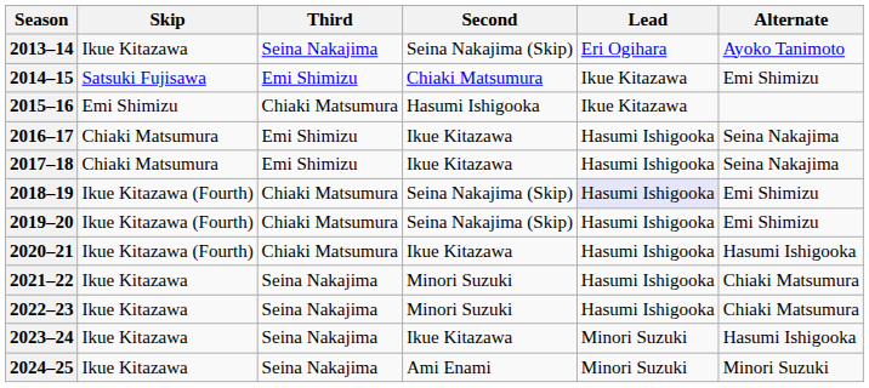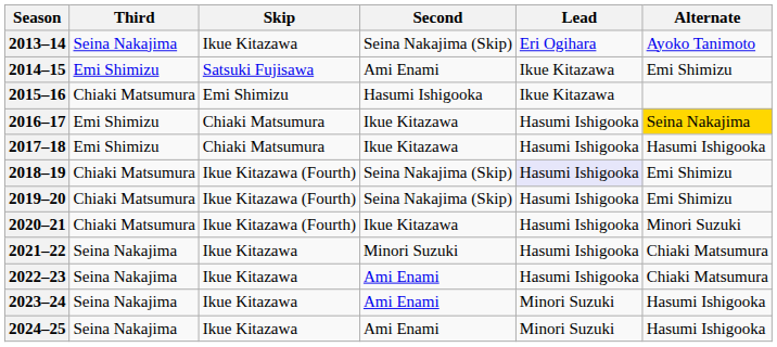 <table class="wikitable">
 <tr>
 <th scope="col">Season</th>
+<th scope="col">Third</th>
 <th scope="col">Skip</th>
-<th scope="col">Third</th>
 <th scope="col">Second</th>
 <th scope="col">Lead</th>
 <th scope="col">Alternate</th>
 </tr>
 <tr>
 <th scope="row">2013–14</th>
+<td><a href='#'>Seina Nakajima</a></td>
 <td>Ikue Kitazawa</td>
-<td><a href='#'>Seina Nakajima</a></td>
 <td>Seina Nakajima (Skip)</td>
 <td><a href='#'>Eri Ogihara</a></td>
 <td><a href='#'>Ayoko Tanimoto</a></td>
 </tr>
 <tr>
 <th scope="row">2014–15</th>
+<td><a href='#'>Emi Shimizu</a></td>
 <td><a href='#'>Satsuki Fujisawa</a></td>
-<td><a href='#'>Emi Shimizu</a></td>
-<td><a href='#'>Chiaki Matsumura</a></td>
+<td>Ami Enami</td>
 <td>Ikue Kitazawa</td>
 <td>Emi Shimizu</td>
 </tr>
 <tr>
 <th scope="row">2015–16</th>
+<td>Chiaki Matsumura</td>
 <td>Emi Shimizu</td>
-<td>Chiaki Matsumura</td>
 <td>Hasumi Ishigooka</td>
 <td>Ikue Kitazawa</td>
 <td></td>
 </tr>
 <tr>
 <th scope="row">2016–17</th>
+<td>Emi Shimizu</td>
 <td>Chiaki Matsumura</td>
-<td>Emi Shimizu</td>
 <td>Ikue Kitazawa</td>
 <td>Hasumi Ishigooka</td>
-<td>Seina Nakajima</td>
+<td style="background: gold;">Seina Nakajima</td>
 </tr>
 <tr>
 <th scope="row">2017–18</th>
+<td>Emi Shimizu</td>
 <td>Chiaki Matsumura</td>
-<td>Emi Shimizu</td>
 <td>Ikue Kitazawa</td>
 <td>Hasumi Ishigooka</td>
-<td>Seina Nakajima</td>
+<td>Hasumi Ishigooka</td>
 </tr>
 <tr>
 <th scope="row">2018–19</th>
+<td>Chiaki Matsumura</td>
 <td>Ikue Kitazawa (Fourth)</td>
-<td>Chiaki Matsumura</td>
 <td>Seina Nakajima (Skip)</td>
 <td style="background: lavender;">Hasumi Ishigooka</td>
 <td>Emi Shimizu</td>
 </tr>
 <tr>
 <th scope="row">2019–20</th>
+<td>Chiaki Matsumura</td>
 <td>Ikue Kitazawa (Fourth)</td>
-<td>Chiaki Matsumura</td>
 <td>Seina Nakajima (Skip)</td>
 <td>Hasumi Ishigooka</td>
 <td>Emi Shimizu</td>
 </tr>
 <tr>
 <th scope="row">2020–21</th>
+<td>Chiaki Matsumura</td>
 <td>Ikue Kitazawa (Fourth)</td>
-<td>Chiaki Matsumura</td>
 <td>Ikue Kitazawa</td>
 <td>Hasumi Ishigooka</td>
-<td>Hasumi Ishigooka</td>
+<td>Minori Suzuki</td>
 </tr>
 <tr>
 <th scope="row">2021–22</th>
+<td>Seina Nakajima</td>
 <td>Ikue Kitazawa</td>
-<td>Seina Nakajima</td>
 <td>Minori Suzuki</td>
 <td>Hasumi Ishigooka</td>
 <td>Chiaki Matsumura</td>
 </tr>
 <tr>
 <th scope="row">2022–23</th>
+<td>Seina Nakajima</td>
 <td>Ikue Kitazawa</td>
-<td>Seina Nakajima</td>
-<td>Minori Suzuki</td>
+<td><a href='#'>Ami Enami</a></td>
 <td>Hasumi Ishigooka</td>
 <td>Chiaki Matsumura</td>
 </tr>
 <tr>
 <th scope="row">2023–24</th>
-<td>Ikue Kitazawa</td>
 <td>Seina Nakajima</td>
 <td>Ikue Kitazawa</td>
+<td><a href='#'>Ami Enami</a></td>
 <td>Minori Suzuki</td>
 <td>Hasumi Ishigooka</td>
 </tr>
 <tr>
 <th scope="row">2024–25</th>
+<td>Seina Nakajima</td>
 <td>Ikue Kitazawa</td>
-<td>Seina Nakajima</td>
 <td>Ami Enami</td>
 <td>Minori Suzuki</td>
-<td>Minori Suzuki</td>
+<td>Hasumi Ishigooka</td>
 </tr>
 </table>
